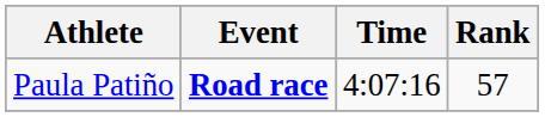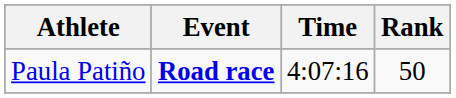 <table class=wikitable style=font-size:95%;text-align:center>
 <tr>
 <th>Athlete</th>
 <th>Event</th>
 <th>Time</th>
 <th>Rank</th>
 </tr>
 <tr align=center>
 <td align=left><a href='#'>Paula Patiño</a></td>
 <td align=center><strong><a href='#'>Road race</a></strong></td>
 <td>4:07:16</td>
-<td>57</td>
+<td>50</td>
 </tr>
 </table>
